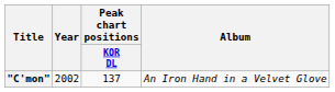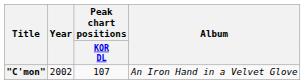 <table class="wikitable plainrowheaders" style="text-align:center">
 <tr>
 <th scope="col" rowspan="2">Title</th>
 <th scope="col" rowspan="2">Year</th>
 <th scope="col">Peak chart positions</th>
 <th scope="col" rowspan="2">Album</th>
 </tr>
 <tr>
 <th scope="col" style="font-size:90%; width:3em"><a href='#'>KOR<br>DL</a><br></th>
 </tr>
 <tr>
 <th scope="row">"C'mon"<br></th>
 <td>2002</td>
-<td>137</td>
+<td>107</td>
 <td><em>An Iron Hand in a Velvet Glove</em></td>
 </tr>
 </table>
